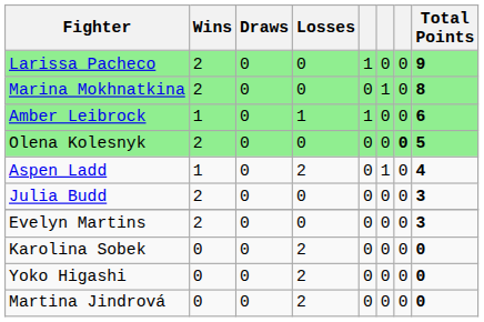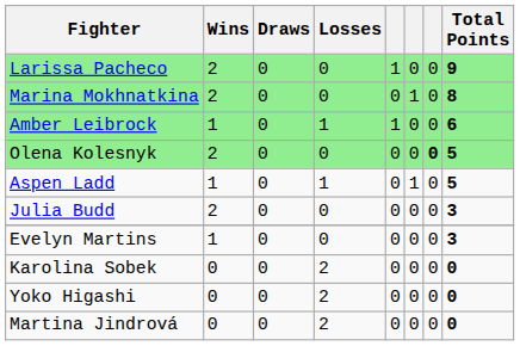 <table class="wikitable sortable">
 <tr>
 <th>Fighter</th>
 <th>Wins</th>
 <th>Draws</th>
 <th>Losses</th>
 <th></th>
 <th></th>
 <th></th>
 <th>Total<br> Points</th>
 </tr>
 <tr style="background:#90EE90;">
 <td> <a href='#'>Larissa Pacheco</a></td>
 <td>2</td>
 <td>0</td>
 <td>0</td>
 <td>1</td>
 <td>0</td>
 <td>0</td>
 <td><strong>9</strong></td>
 </tr>
 <tr style="background:#90EE90;">
 <td> <a href='#'>Marina Mokhnatkina</a></td>
 <td>2</td>
 <td>0</td>
 <td>0</td>
 <td>0</td>
 <td>1</td>
 <td>0</td>
 <td><strong>8</strong></td>
 </tr>
 <tr style="background:#90EE90;">
 <td> <a href='#'>Amber Leibrock</a></td>
 <td>1</td>
 <td>0</td>
 <td>1</td>
 <td>1</td>
 <td>0</td>
 <td>0</td>
 <td><strong>6</strong></td>
 </tr>
 <tr style="background:#90EE90;">
 <td> Olena Kolesnyk</td>
 <td>2</td>
 <td>0</td>
 <td>0</td>
 <td>0</td>
 <td>0</td>
 <td><strong>0</strong></td>
 <td><strong>5</strong></td>
 </tr>
 <tr>
 <td> <a href='#'>Aspen Ladd</a></td>
 <td>1</td>
 <td>0</td>
-<td>2</td>
+<td>1</td>
 <td>0</td>
 <td>1</td>
 <td>0</td>
-<td><strong>4</strong></td>
+<td><strong>5</strong></td>
 </tr>
 <tr>
 <td> <a href='#'>Julia Budd</a></td>
 <td>2</td>
 <td>0</td>
 <td>0</td>
 <td>0</td>
 <td>0</td>
 <td>0</td>
 <td><strong>3</strong></td>
 </tr>
 <tr>
 </tr>
 <tr>
 <td> Evelyn Martins</td>
-<td>2</td>
+<td>1</td>
 <td>0</td>
 <td>0</td>
 <td>0</td>
 <td>0</td>
 <td>0</td>
 <td><strong>3</strong></td>
 </tr>
 <tr>
 <td> Karolina Sobek</td>
 <td>0</td>
 <td>0</td>
 <td>2</td>
 <td>0</td>
 <td>0</td>
 <td>0</td>
 <td><strong>0</strong></td>
 </tr>
 <tr>
 <td> Yoko Higashi</td>
 <td>0</td>
 <td>0</td>
 <td>2</td>
 <td>0</td>
 <td>0</td>
 <td>0</td>
 <td><strong>0</strong></td>
 </tr>
 <tr>
 <td> Martina Jindrová</td>
 <td>0</td>
 <td>0</td>
 <td>2</td>
 <td>0</td>
 <td>0</td>
 <td>0</td>
 <td><strong>0</strong></td>
 </tr>
 </table>
